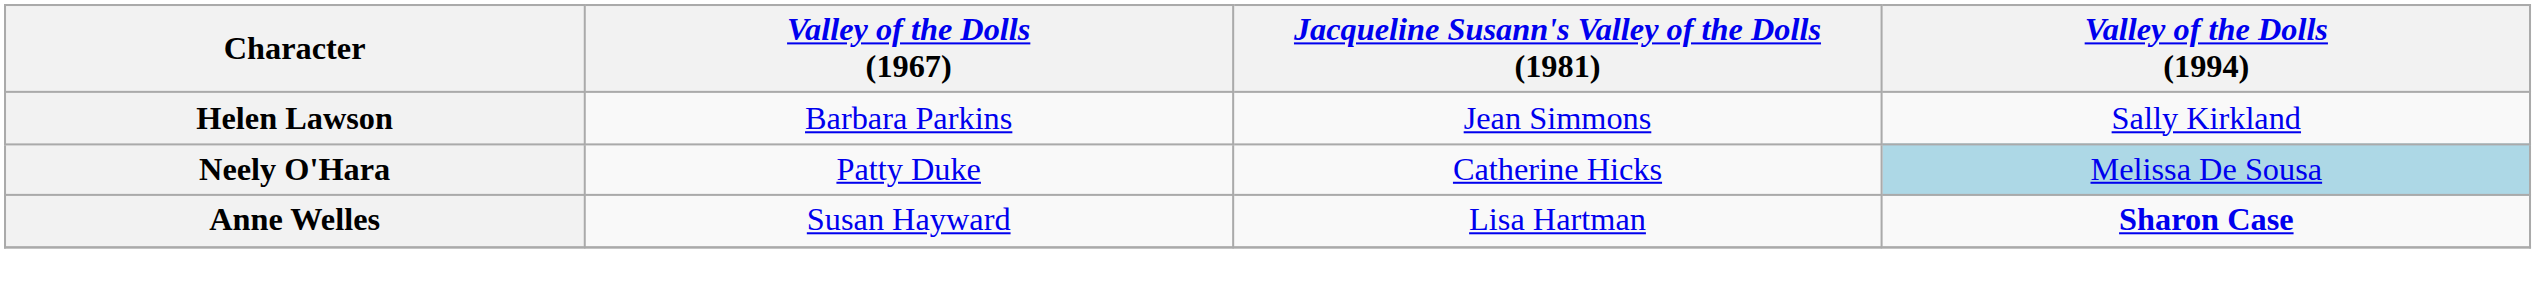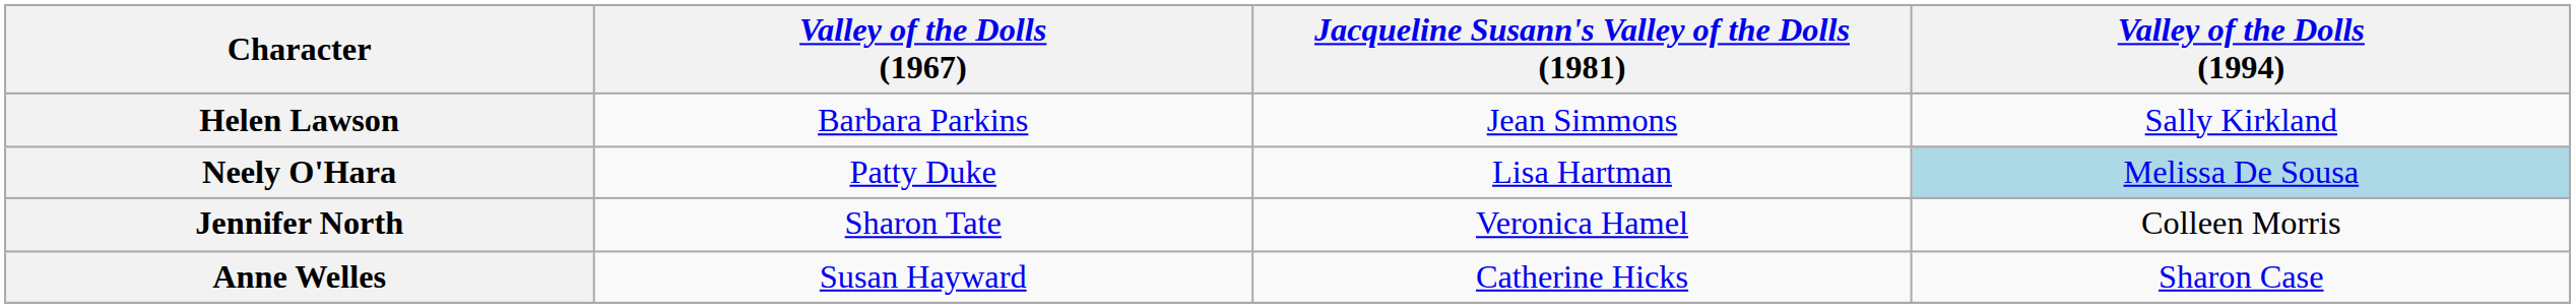 <table class="wikitable" style="text-align: center; width: 99%;">
 <tr>
 <th scope="col" style="width: 15%;">Character</th>
 <th scope="col" style="width: 16.8%;"><em><a href='#'>Valley of the Dolls</a></em><br>(1967)</th>
 <th scope="col" style="width: 16.8%;"><em><a href='#'>Jacqueline Susann's Valley of the Dolls</a></em><br>(1981)</th>
 <th scope="col" style="width: 16.8%;"><em><a href='#'>Valley of the Dolls</a></em><br>(1994)</th>
 </tr>
 <tr>
 <th scope="row">Helen Lawson</th>
 <td><a href='#'>Barbara Parkins</a></td>
 <td><a href='#'>Jean Simmons</a></td>
 <td><a href='#'>Sally Kirkland</a></td>
 </tr>
 <tr>
 <th scope="row">Neely O'Hara</th>
 <td><a href='#'>Patty Duke</a></td>
-<td><a href='#'>Catherine Hicks</a></td>
+<td><a href='#'>Lisa Hartman</a></td>
 <td style="background: lightblue;"><a href='#'>Melissa De Sousa</a></td>
+</tr>
+<tr>
+<th scope="row">Jennifer North</th>
+<td><a href='#'>Sharon Tate</a></td>
+<td><a href='#'>Veronica Hamel</a></td>
+<td>Colleen Morris</td>
 </tr>
 <tr>
 <th scope="row">Anne Welles</th>
 <td><a href='#'>Susan Hayward</a></td>
-<td><a href='#'>Lisa Hartman</a></td>
-<td><strong><a href='#'>Sharon Case</a></strong></td>
+<td><a href='#'>Catherine Hicks</a></td>
+<td><a href='#'>Sharon Case</a></td>
 </tr>
 <tr>
 </tr>
 </table>
